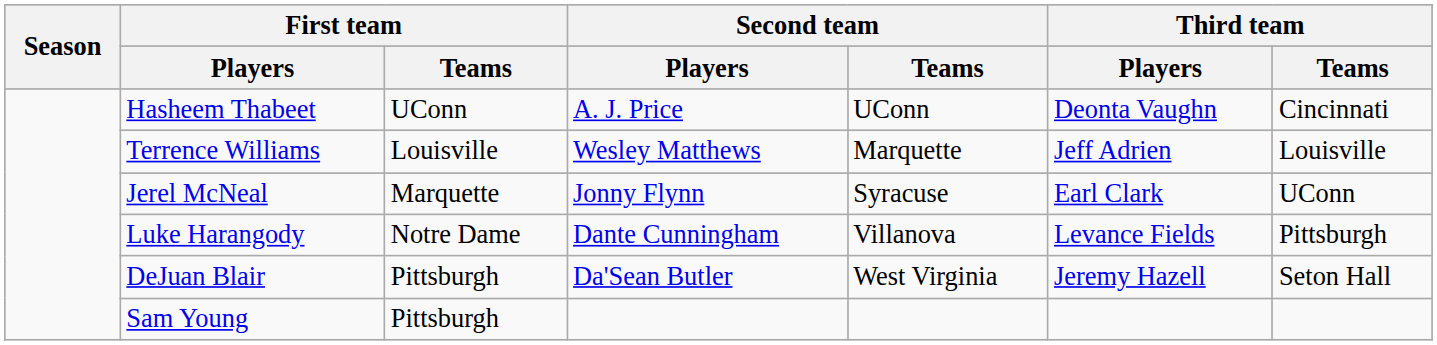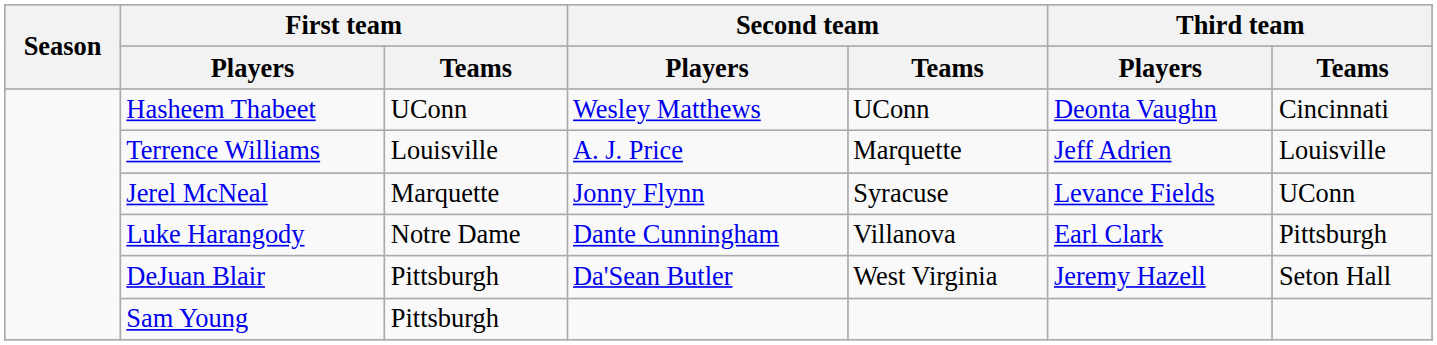 <table class="wikitable" style="width:98%">
 <tr>
 <th rowspan=2>Season</th>
 <th colspan=2>First team</th>
 <th colspan=2>Second team</th>
 <th colspan=2>Third team</th>
 </tr>
 <tr>
 <th>Players</th>
 <th>Teams</th>
 <th>Players</th>
 <th>Teams</th>
 <th>Players</th>
 <th>Teams</th>
 </tr>
 <tr>
 <td rowspan=6></td>
 <td><a href='#'>Hasheem Thabeet</a></td>
 <td>UConn</td>
-<td><a href='#'>A. J. Price</a></td>
+<td><a href='#'>Wesley Matthews</a></td>
 <td>UConn</td>
 <td><a href='#'>Deonta Vaughn</a></td>
 <td>Cincinnati</td>
 </tr>
 <tr>
 <td><a href='#'>Terrence Williams</a></td>
 <td>Louisville</td>
-<td><a href='#'>Wesley Matthews</a></td>
+<td><a href='#'>A. J. Price</a></td>
 <td>Marquette</td>
 <td><a href='#'>Jeff Adrien</a></td>
 <td>Louisville</td>
 </tr>
 <tr>
 <td><a href='#'>Jerel McNeal</a></td>
 <td>Marquette</td>
 <td><a href='#'>Jonny Flynn</a></td>
 <td>Syracuse</td>
-<td><a href='#'>Earl Clark</a></td>
+<td><a href='#'>Levance Fields</a></td>
 <td>UConn</td>
 </tr>
 <tr>
 <td><a href='#'>Luke Harangody</a></td>
 <td>Notre Dame</td>
 <td><a href='#'>Dante Cunningham</a></td>
 <td>Villanova</td>
-<td><a href='#'>Levance Fields</a></td>
+<td><a href='#'>Earl Clark</a></td>
 <td>Pittsburgh</td>
 </tr>
 <tr>
 <td><a href='#'>DeJuan Blair</a></td>
 <td>Pittsburgh</td>
 <td><a href='#'>Da'Sean Butler</a></td>
 <td>West Virginia</td>
 <td><a href='#'>Jeremy Hazell</a></td>
 <td>Seton Hall</td>
 </tr>
 <tr>
 <td><a href='#'>Sam Young</a></td>
 <td>Pittsburgh</td>
 <td></td>
 <td></td>
 <td></td>
 <td></td>
 </tr>
 </table>
